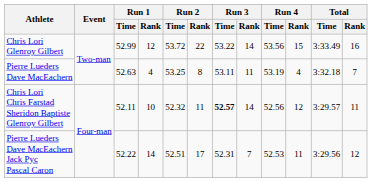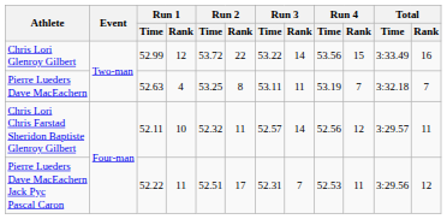 <table class="wikitable" style="font-size:90%">
 <tr>
 <th rowspan="2">Athlete</th>
 <th rowspan="2">Event</th>
 <th colspan="2">Run 1</th>
 <th colspan="2">Run 2</th>
 <th colspan="2">Run 3</th>
 <th colspan="2">Run 4</th>
 <th colspan="2">Total</th>
 </tr>
 <tr>
 <th>Time</th>
 <th>Rank</th>
 <th>Time</th>
 <th>Rank</th>
 <th>Time</th>
 <th>Rank</th>
 <th>Time</th>
 <th>Rank</th>
 <th>Time</th>
 <th>Rank</th>
 </tr>
 <tr align="center">
 <td align="left"><a href='#'>Chris Lori</a><br><a href='#'>Glenroy Gilbert</a></td>
 <td align="left" rowspan=2><a href='#'>Two-man</a></td>
 <td>52.99</td>
 <td>12</td>
 <td>53.72</td>
 <td>22</td>
 <td>53.22</td>
 <td>14</td>
 <td>53.56</td>
 <td>15</td>
 <td>3:33.49</td>
 <td>16</td>
 </tr>
 <tr align="center">
 <td align="left"><a href='#'>Pierre Lueders</a><br><a href='#'>Dave MacEachern</a></td>
 <td>52.63</td>
 <td>4</td>
 <td>53.25</td>
 <td>8</td>
 <td>53.11</td>
 <td>11</td>
 <td>53.19</td>
-<td>4</td>
+<td>7</td>
 <td>3:32.18</td>
 <td>7</td>
 </tr>
 <tr align="center">
 <td align="left"><a href='#'>Chris Lori</a> <br> <a href='#'>Chris Farstad</a> <br> <a href='#'>Sheridon Baptiste</a> <br> <a href='#'>Glenroy Gilbert</a></td>
 <td align="left" rowspan=2><a href='#'>Four-man</a></td>
 <td>52.11</td>
 <td>10</td>
 <td>52.32</td>
 <td>11</td>
-<td><strong>52.57</strong></td>
+<td>52.57</td>
 <td>14</td>
 <td>52.56</td>
 <td>12</td>
 <td>3:29.57</td>
 <td>11</td>
 </tr>
 <tr align="center">
 <td align="left"><a href='#'>Pierre Lueders</a> <br> <a href='#'>Dave MacEachern</a> <br> <a href='#'>Jack Pyc</a> <br> <a href='#'>Pascal Caron</a></td>
 <td>52.22</td>
-<td>14</td>
+<td>11</td>
 <td>52.51</td>
 <td>17</td>
 <td>52.31</td>
 <td>7</td>
 <td>52.53</td>
 <td>11</td>
 <td>3:29.56</td>
 <td>12</td>
 </tr>
 </table>
